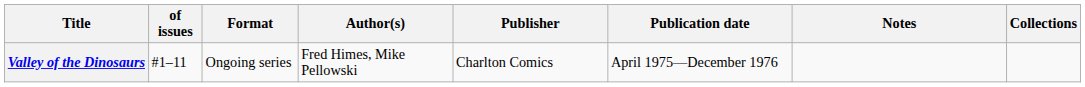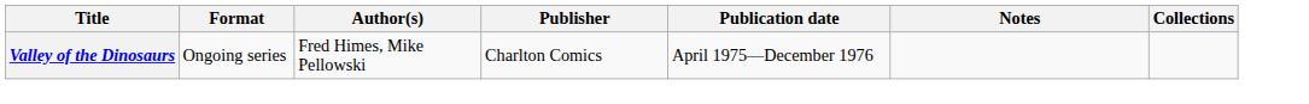 <table class="wikitable">
 <tr>
 <th>Title</th>
-<th style="width:40pt"> of issues</th>
 <th style="width:75pt">Format</th>
 <th style="width:125pt">Author(s)</th>
 <th style="width:125pt">Publisher</th>
 <th style="width:150pt">Publication date</th>
 <th style="width:175pt">Notes</th>
 <th>Collections</th>
 </tr>
 <tr>
 <th><em><a href='#'>Valley of the Dinosaurs</a></em></th>
-<td>#1–11</td>
 <td>Ongoing series</td>
 <td>Fred Himes, Mike Pellowski</td>
 <td>Charlton Comics</td>
 <td>April 1975—December 1976</td>
 <td></td>
 <td></td>
 </tr>
 </table>
